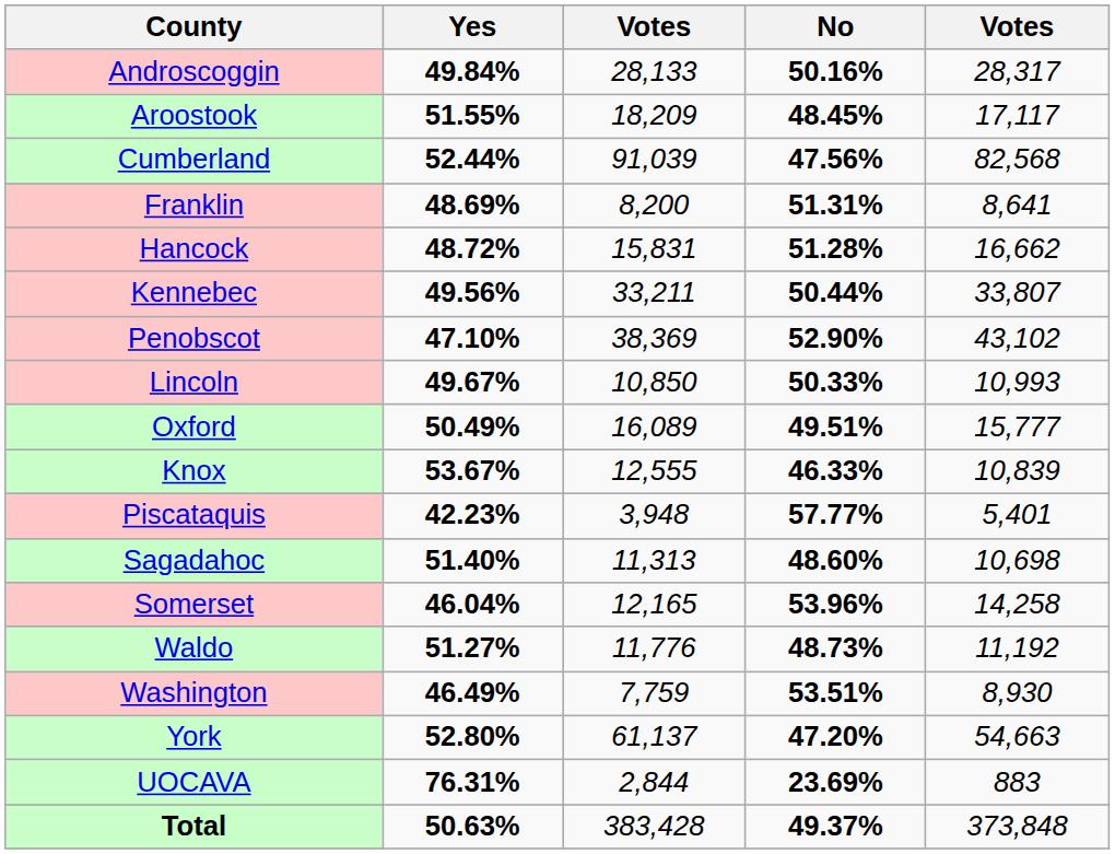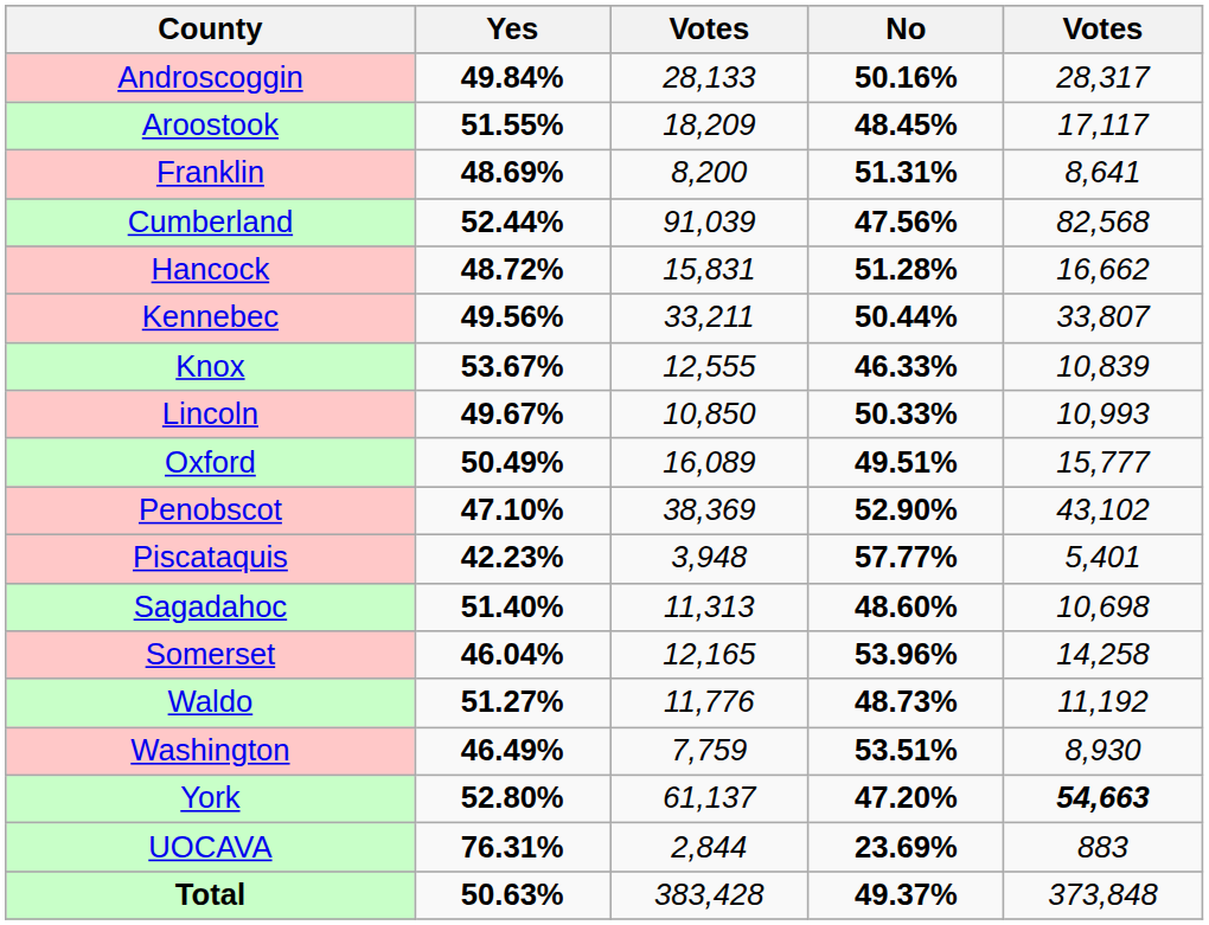 <table style="width:50%;" class="wikitable sortable">
 <tr style="background:lightgrey;">
 <th style="width:21%;">County</th>
 <th style="width:10%;">Yes</th>
 <th style="width:10%;">Votes</th>
 <th style="width:10%;">No</th>
 <th style="width:10%;">Votes</th>
 </tr>
 <tr>
 <td style="text-align:center; background:#ffc8c8;"><a href='#'>Androscoggin</a></td>
 <td style="text-align:center;"><strong>49.84%</strong></td>
 <td style="text-align:center;"><em>28,133</em></td>
 <td style="text-align:center;"><strong>50.16%</strong></td>
 <td style="text-align:center;"><em>28,317</em></td>
 </tr>
 <tr>
 <td style="text-align:center; background:#c8ffc8;"><a href='#'>Aroostook</a></td>
 <td style="text-align:center;"><strong>51.55%</strong></td>
 <td style="text-align:center;"><em>18,209</em></td>
 <td style="text-align:center;"><strong>48.45%</strong></td>
 <td style="text-align:center;"><em>17,117</em></td>
 </tr>
 <tr>
+<td style="text-align:center; background:#ffc8c8;"><a href='#'>Franklin</a></td>
+<td style="text-align:center;"><strong>48.69%</strong></td>
+<td style="text-align:center;"><em>8,200</em></td>
+<td style="text-align:center;"><strong>51.31%</strong></td>
+<td style="text-align:center;"><em>8,641</em></td>
+</tr>
+<tr>
 <td style="text-align:center; background:#c8ffc8;"><a href='#'>Cumberland</a></td>
 <td style="text-align:center;"><strong>52.44%</strong></td>
 <td style="text-align:center;"><em>91,039</em></td>
 <td style="text-align:center;"><strong>47.56%</strong></td>
 <td style="text-align:center;"><em>82,568</em></td>
-</tr>
-<tr>
-<td style="text-align:center; background:#ffc8c8;"><a href='#'>Franklin</a></td>
-<td style="text-align:center;"><strong>48.69%</strong></td>
-<td style="text-align:center;"><em>8,200</em></td>
-<td style="text-align:center;"><strong>51.31%</strong></td>
-<td style="text-align:center;"><em>8,641</em></td>
 </tr>
 <tr>
 <td style="text-align:center; background:#ffc8c8;"><a href='#'>Hancock</a></td>
 <td style="text-align:center;"><strong>48.72%</strong></td>
 <td style="text-align:center;"><em>15,831</em></td>
 <td style="text-align:center;"><strong>51.28%</strong></td>
 <td style="text-align:center;"><em>16,662</em></td>
 </tr>
 <tr>
 <td style="text-align:center; background:#ffc8c8;"><a href='#'>Kennebec</a></td>
 <td style="text-align:center;"><strong>49.56%</strong></td>
 <td style="text-align:center;"><em>33,211</em></td>
 <td style="text-align:center;"><strong>50.44%</strong></td>
 <td style="text-align:center;"><em>33,807</em></td>
 </tr>
 <tr>
-<td style="text-align:center; background:#ffc8c8;"><a href='#'>Penobscot</a></td>
-<td style="text-align:center;"><strong>47.10%</strong></td>
-<td style="text-align:center;"><em>38,369</em></td>
-<td style="text-align:center;"><strong>52.90%</strong></td>
-<td style="text-align:center;"><em>43,102</em></td>
+<td style="text-align:center; background:#c8ffc8;"><a href='#'>Knox</a></td>
+<td style="text-align:center;"><strong>53.67%</strong></td>
+<td style="text-align:center;"><em>12,555</em></td>
+<td style="text-align:center;"><strong>46.33%</strong></td>
+<td style="text-align:center;"><em>10,839</em></td>
 </tr>
 <tr>
 <td style="text-align:center; background:#ffc8c8;"><a href='#'>Lincoln</a></td>
 <td style="text-align:center;"><strong>49.67%</strong></td>
 <td style="text-align:center;"><em>10,850</em></td>
 <td style="text-align:center;"><strong>50.33%</strong></td>
 <td style="text-align:center;"><em>10,993</em></td>
 </tr>
 <tr>
 <td style="text-align:center; background:#c8ffc8;"><a href='#'>Oxford</a></td>
 <td style="text-align:center;"><strong>50.49%</strong></td>
 <td style="text-align:center;"><em>16,089</em></td>
 <td style="text-align:center;"><strong>49.51%</strong></td>
 <td style="text-align:center;"><em>15,777</em></td>
 </tr>
 <tr>
-<td style="text-align:center; background:#c8ffc8;"><a href='#'>Knox</a></td>
-<td style="text-align:center;"><strong>53.67%</strong></td>
-<td style="text-align:center;"><em>12,555</em></td>
-<td style="text-align:center;"><strong>46.33%</strong></td>
-<td style="text-align:center;"><em>10,839</em></td>
+<td style="text-align:center; background:#ffc8c8;"><a href='#'>Penobscot</a></td>
+<td style="text-align:center;"><strong>47.10%</strong></td>
+<td style="text-align:center;"><em>38,369</em></td>
+<td style="text-align:center;"><strong>52.90%</strong></td>
+<td style="text-align:center;"><em>43,102</em></td>
 </tr>
 <tr>
 <td style="text-align:center; background:#ffc8c8;"><a href='#'>Piscataquis</a></td>
 <td style="text-align:center;"><strong>42.23%</strong></td>
 <td style="text-align:center;"><em>3,948</em></td>
 <td style="text-align:center;"><strong>57.77%</strong></td>
 <td style="text-align:center;"><em>5,401</em></td>
 </tr>
 <tr>
 <td style="text-align:center; background:#c8ffc8;"><a href='#'>Sagadahoc</a></td>
 <td style="text-align:center;"><strong>51.40%</strong></td>
 <td style="text-align:center;"><em>11,313</em></td>
 <td style="text-align:center;"><strong>48.60%</strong></td>
 <td style="text-align:center;"><em>10,698</em></td>
 </tr>
 <tr>
 <td style="text-align:center; background:#ffc8c8;"><a href='#'>Somerset</a></td>
 <td style="text-align:center;"><strong>46.04%</strong></td>
 <td style="text-align:center;"><em>12,165</em></td>
 <td style="text-align:center;"><strong>53.96%</strong></td>
 <td style="text-align:center;"><em>14,258</em></td>
 </tr>
 <tr>
 <td style="text-align:center; background:#c8ffc8;"><a href='#'>Waldo</a></td>
 <td style="text-align:center;"><strong>51.27%</strong></td>
 <td style="text-align:center;"><em>11,776</em></td>
 <td style="text-align:center;"><strong>48.73%</strong></td>
 <td style="text-align:center;"><em>11,192</em></td>
 </tr>
 <tr>
 <td style="text-align:center; background:#ffc8c8;"><a href='#'>Washington</a></td>
 <td style="text-align:center;"><strong>46.49%</strong></td>
 <td style="text-align:center;"><em>7,759</em></td>
 <td style="text-align:center;"><strong>53.51%</strong></td>
 <td style="text-align:center;"><em>8,930</em></td>
 </tr>
 <tr>
 <td style="text-align:center; background:#c8ffc8;"><a href='#'>York</a></td>
 <td style="text-align:center;"><strong>52.80%</strong></td>
 <td style="text-align:center;"><em>61,137</em></td>
 <td style="text-align:center;"><strong>47.20%</strong></td>
-<td style="text-align:center;"><em>54,663</em></td>
+<td style="text-align:center;"><strong><em>54,663</em></strong></td>
 </tr>
 <tr>
 <td style="text-align:center; background:#c8ffc8;"><a href='#'>UOCAVA</a></td>
 <td style="text-align:center;"><strong>76.31%</strong></td>
 <td style="text-align:center;"><em>2,844</em></td>
 <td style="text-align:center;"><strong>23.69%</strong></td>
 <td style="text-align:center;"><em>883</em></td>
 </tr>
 <tr style="text-align:center;">
 <td style="background:#c8ffc8;"><strong>Total</strong></td>
 <td><strong>50.63%</strong></td>
 <td><em>383,428</em></td>
 <td><strong>49.37%</strong></td>
 <td><em>373,848</em></td>
 </tr>
 </table>
